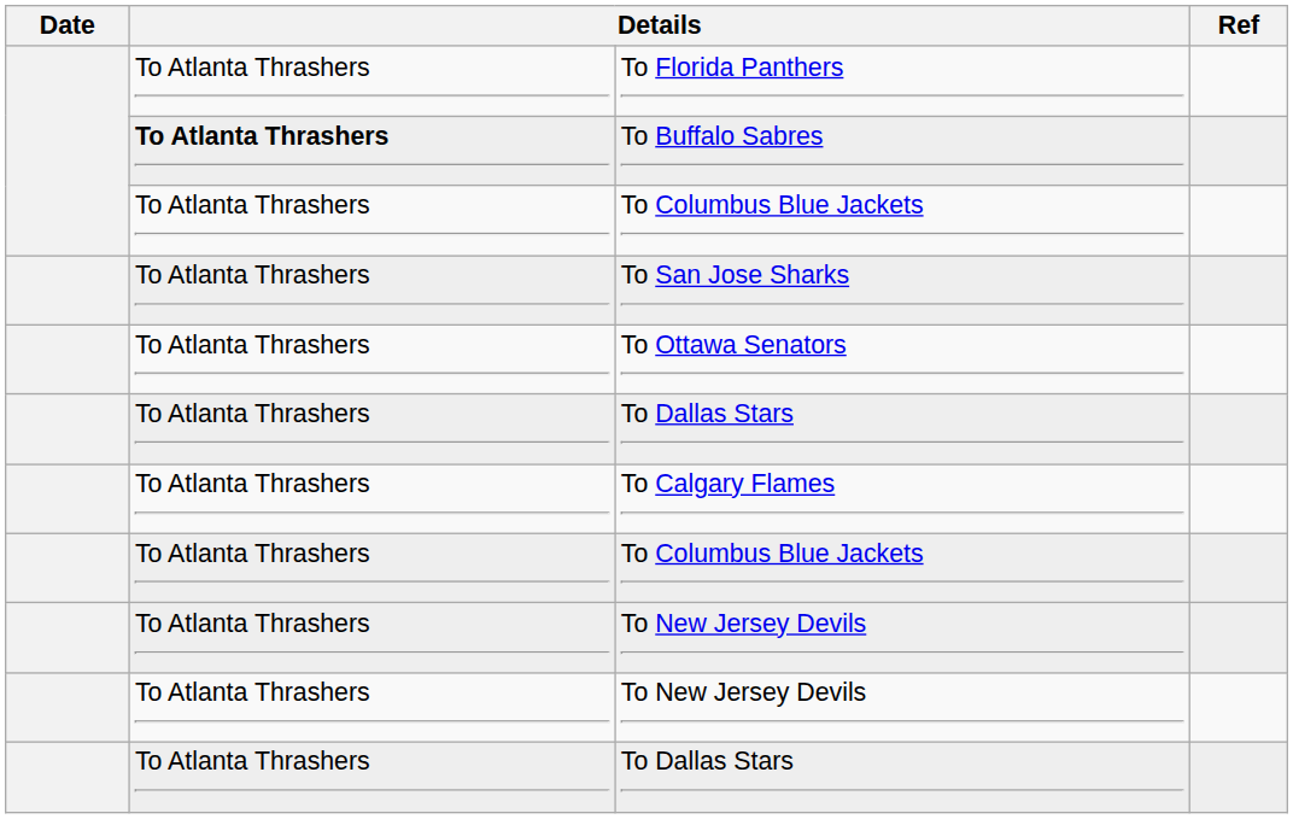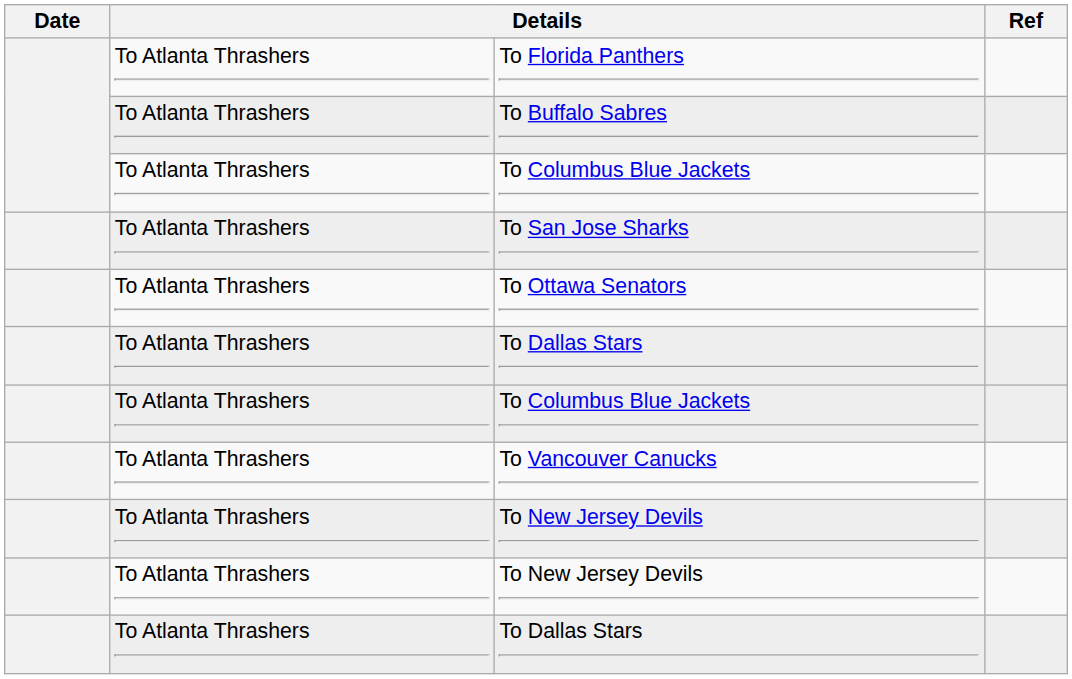 <table class="wikitable plainrowheaders" style="width: 50em;">
 <tr>
 <th scope="col">Date</th>
 <th scope="col" colspan="2">Details</th>
 <th scope="col">Ref</th>
 </tr>
 <tr>
 <th scope="row" rowspan=3></th>
 <td valign="top">To Atlanta Thrashers<hr></td>
 <td valign="top">To <a href='#'>Florida Panthers</a><hr></td>
 <td></td>
 </tr>
 <tr bgcolor="#eeeeee">
-<td valign="top"><strong>To Atlanta Thrashers<hr></strong></td>
+<td valign="top">To Atlanta Thrashers<hr></td>
 <td valign="top">To <a href='#'>Buffalo Sabres</a><hr></td>
 <td></td>
 </tr>
 <tr>
 <td valign="top">To Atlanta Thrashers<hr></td>
 <td valign="top">To <a href='#'>Columbus Blue Jackets</a><hr></td>
 <td></td>
 </tr>
 <tr bgcolor="#eeeeee">
 <th scope="row"></th>
 <td valign="top">To Atlanta Thrashers <hr></td>
 <td valign="top">To <a href='#'>San Jose Sharks</a> <hr></td>
 <td></td>
 </tr>
 <tr>
 <th scope="row"></th>
 <td valign="top">To Atlanta Thrashers<hr></td>
 <td valign="top">To <a href='#'>Ottawa Senators</a><hr></td>
 <td></td>
 </tr>
 <tr bgcolor="#eeeeee">
 <th scope="row"></th>
 <td valign="top">To Atlanta Thrashers<hr></td>
 <td valign="top">To <a href='#'>Dallas Stars</a><hr></td>
 <td></td>
 </tr>
-<tr>
-<th scope="row"></th>
-<td valign="top">To Atlanta Thrashers<hr></td>
-<td valign="top">To <a href='#'>Calgary Flames</a><hr></td>
-<td></td>
-</tr>
 <tr bgcolor="#eeeeee">
 <th scope="row"></th>
 <td valign="top">To Atlanta Thrashers<hr></td>
 <td valign="top">To <a href='#'>Columbus Blue Jackets</a><hr></td>
+<td></td>
+</tr>
+<tr>
+<th scope="row"></th>
+<td valign="top">To Atlanta Thrashers<hr></td>
+<td valign="top">To <a href='#'>Vancouver Canucks</a><hr></td>
 <td></td>
 </tr>
 <tr bgcolor="#eeeeee">
 <th scope="row"></th>
 <td valign="top">To Atlanta Thrashers<hr></td>
 <td valign="top">To <a href='#'>New Jersey Devils</a><hr></td>
 <td></td>
 </tr>
 <tr>
 <th scope="row"></th>
 <td valign="top">To Atlanta Thrashers<hr></td>
 <td valign="top">To New Jersey Devils<hr></td>
 <td></td>
 </tr>
 <tr bgcolor="#eeeeee">
 <th scope="row"></th>
 <td valign="top">To Atlanta Thrashers<hr></td>
 <td valign="top">To Dallas Stars<hr></td>
 <td></td>
 </tr>
 </table>
